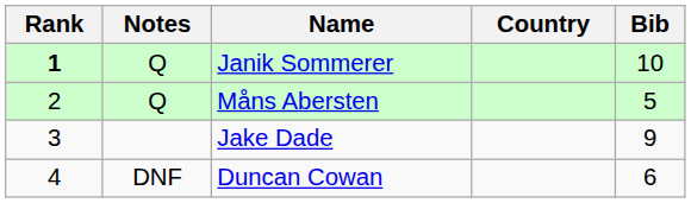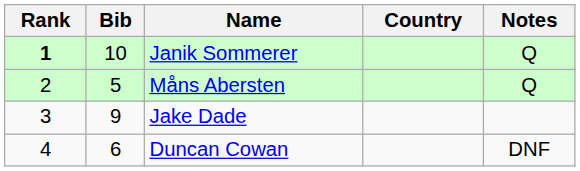 <table class="wikitable" style="text-align:center; width:450px">
 <tr>
 <th>Rank</th>
-<th>Notes</th>
+<th>Bib</th>
 <th>Name</th>
 <th>Country</th>
-<th>Bib</th>
+<th>Notes</th>
 </tr>
 <tr bgcolor=ccffcc>
 <td><strong>1</strong></td>
-<td>Q</td>
+<td>10</td>
 <td align=left><a href='#'>Janik Sommerer</a></td>
 <td align=left></td>
-<td>10</td>
+<td>Q</td>
 </tr>
 <tr bgcolor=ccffcc>
 <td>2</td>
-<td>Q</td>
+<td>5</td>
 <td align=left><a href='#'>Måns Abersten</a></td>
 <td align=left></td>
-<td>5</td>
+<td>Q</td>
 </tr>
 <tr>
 <td>3</td>
-<td></td>
+<td>9</td>
 <td align=left><a href='#'>Jake Dade</a></td>
 <td align=left></td>
-<td>9</td>
+<td></td>
 </tr>
 <tr>
 <td>4</td>
-<td>DNF</td>
+<td>6</td>
 <td align=left><a href='#'>Duncan Cowan</a></td>
 <td align=left></td>
-<td>6</td>
+<td>DNF</td>
 </tr>
 </table>
